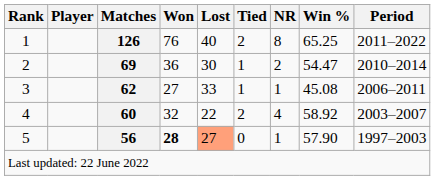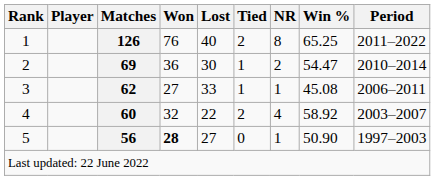 <table class="wikitable plainrowheaders sortable">
 <tr>
 <th scope=col>Rank</th>
 <th scope=col>Player</th>
 <th scope=col>Matches</th>
 <th>Won</th>
 <th>Lost</th>
 <th>Tied</th>
 <th>NR</th>
 <th>Win %</th>
 <th>Period</th>
 </tr>
 <tr>
 <td align=center>1</td>
 <td></td>
 <th scope=row style=text-align:center;>126</th>
 <td>76</td>
 <td>40</td>
 <td>2</td>
 <td>8</td>
 <td>65.25</td>
 <td>2011–2022</td>
 </tr>
 <tr>
 <td align=center>2</td>
 <td></td>
 <th scope=row style=text-align:center;>69</th>
 <td>36</td>
 <td>30</td>
 <td>1</td>
 <td>2</td>
 <td>54.47</td>
 <td>2010–2014</td>
 </tr>
 <tr>
 <td align=center>3</td>
 <td></td>
 <th scope=row style=text-align:center;>62</th>
 <td>27</td>
 <td>33</td>
 <td>1</td>
 <td>1</td>
 <td>45.08</td>
 <td>2006–2011</td>
 </tr>
 <tr>
 <td align=center>4</td>
 <td></td>
 <th scope=row style=text-align:center;>60</th>
 <td>32</td>
 <td>22</td>
 <td>2</td>
 <td>4</td>
 <td>58.92</td>
 <td>2003–2007</td>
 </tr>
 <tr>
 <td align=center>5</td>
 <td></td>
 <th scope=row style=text-align:center;>56</th>
 <td><strong>28</strong></td>
-<td style="background: lightsalmon;">27</td>
+<td>27</td>
 <td>0</td>
 <td>1</td>
-<td>57.90</td>
+<td>50.90</td>
 <td>1997–2003</td>
 </tr>
 <tr class=sortbottom>
 <td colspan=9><small>Last updated: 22 June 2022</small></td>
 </tr>
 </table>
